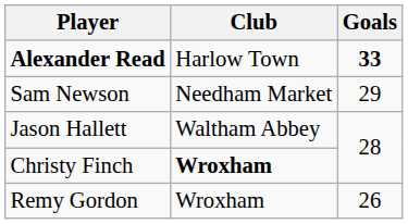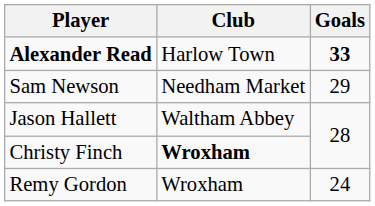 <table class="wikitable">
 <tr>
 <th>Player</th>
 <th>Club</th>
 <th>Goals</th>
 </tr>
 <tr>
 <td><strong>Alexander Read</strong></td>
 <td>Harlow Town</td>
 <td align="center"><strong>33</strong></td>
 </tr>
 <tr>
 <td>Sam Newson</td>
 <td>Needham Market</td>
 <td align="center">29</td>
 </tr>
 <tr>
 <td>Jason Hallett</td>
 <td>Waltham Abbey</td>
 <td rowspan="2" align="center">28</td>
 </tr>
 <tr>
 <td>Christy Finch</td>
 <td><strong>Wroxham</strong></td>
 </tr>
 <tr>
 <td>Remy Gordon</td>
 <td>Wroxham</td>
-<td align="center">26</td>
+<td align="center">24</td>
 </tr>
 </table>
